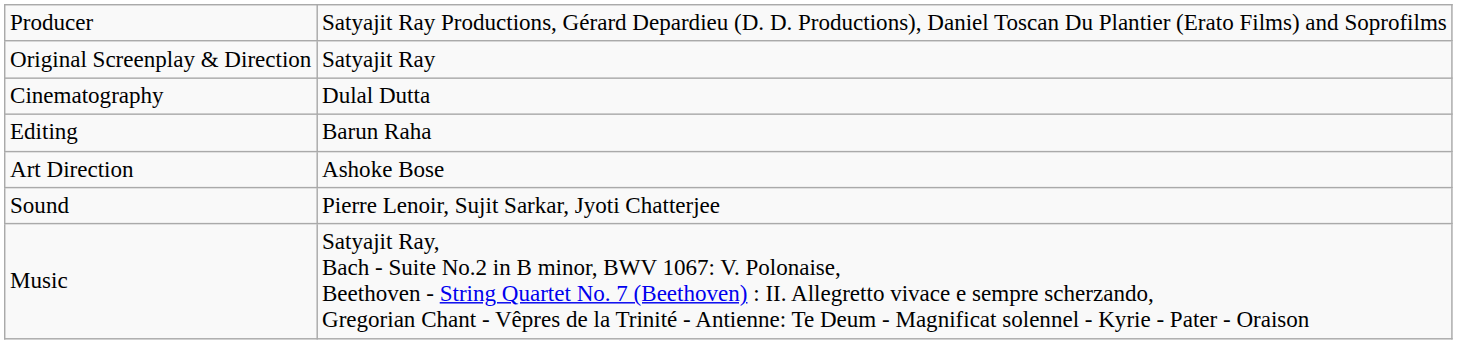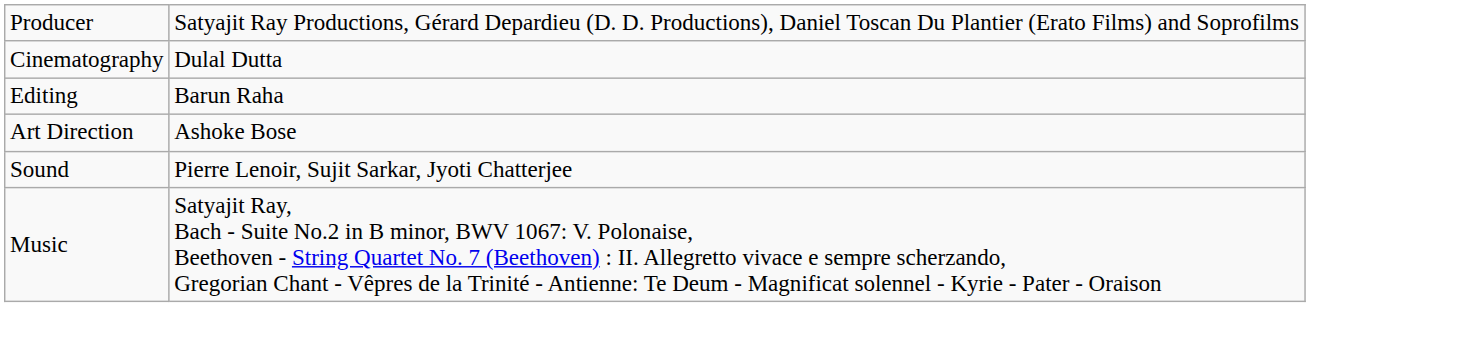 <table class="wikitable sortable">
 <tr>
 <td>Producer</td>
 <td>Satyajit Ray Productions, Gérard Depardieu (D. D. Productions), Daniel Toscan Du Plantier (Erato Films) and Soprofilms</td>
-</tr>
-<tr>
-<td>Original Screenplay & Direction</td>
-<td>Satyajit Ray</td>
 </tr>
 <tr>
 <td>Cinematography</td>
 <td>Dulal Dutta</td>
 </tr>
 <tr>
 <td>Editing</td>
 <td>Barun Raha</td>
 </tr>
 <tr>
 <td>Art Direction</td>
 <td>Ashoke Bose</td>
 </tr>
 <tr>
 <td>Sound</td>
 <td>Pierre Lenoir, Sujit Sarkar, Jyoti Chatterjee</td>
 </tr>
 <tr>
 <td>Music</td>
 <td>Satyajit Ray,<br>Bach - Suite No.2 in B minor, BWV 1067: V. Polonaise,<br>Beethoven - <a href='#'>String Quartet No. 7 (Beethoven)</a> : II. Allegretto vivace e sempre scherzando,<br>Gregorian Chant - Vêpres de la Trinité - Antienne: Te Deum - Magnificat solennel - Kyrie - Pater - Oraison</td>
 </tr>
 </table>
